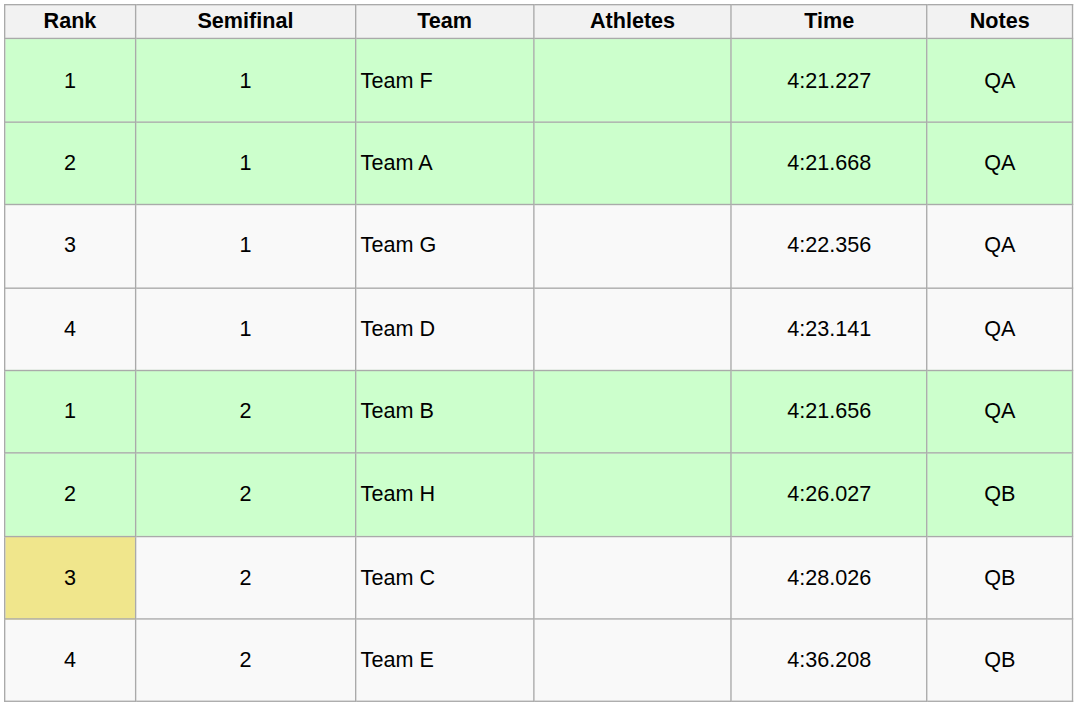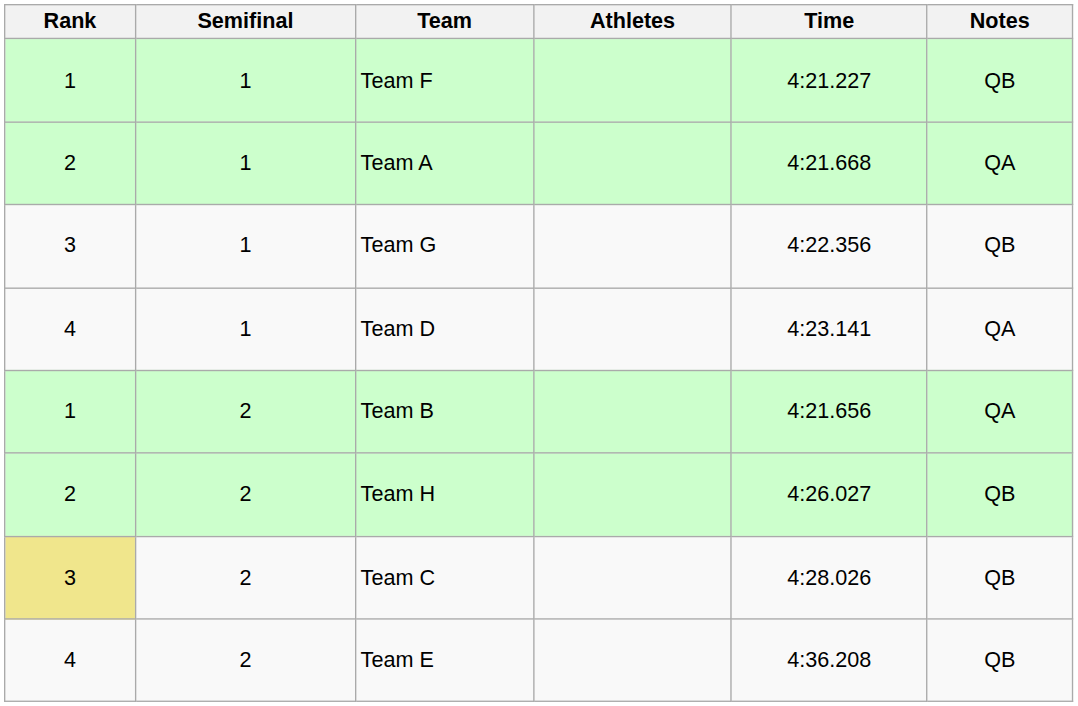 <table class="wikitable sortable" style="text-align:center" width=50%>
 <tr>
 <th>Rank</th>
 <th>Semifinal</th>
 <th>Team</th>
 <th>Athletes</th>
 <th>Time</th>
 <th>Notes</th>
 </tr>
 <tr bgcolor=ccffcc>
 <td>1</td>
 <td>1</td>
 <td align=left>Team F</td>
 <td align=left><br> <br> <br></td>
 <td>4:21.227</td>
-<td>QA</td>
+<td>QB</td>
 </tr>
 <tr bgcolor=ccffcc>
 <td>2</td>
 <td>1</td>
 <td align=left>Team A</td>
 <td align=left><br><br><br></td>
 <td>4:21.668</td>
 <td>QA</td>
 </tr>
 <tr>
 <td>3</td>
 <td>1</td>
 <td align=left>Team G</td>
 <td align=left><br><br><br></td>
 <td>4:22.356</td>
-<td>QA</td>
+<td>QB</td>
 </tr>
 <tr>
 <td>4</td>
 <td>1</td>
 <td align=left>Team D</td>
 <td align=left><br><br><br></td>
 <td>4:23.141</td>
 <td>QA</td>
 </tr>
 <tr bgcolor=ccffcc>
 <td>1</td>
 <td>2</td>
 <td align=left>Team B</td>
 <td align=left><br><br><br></td>
 <td>4:21.656</td>
 <td>QA</td>
 </tr>
 <tr bgcolor=ccffcc>
 <td>2</td>
 <td>2</td>
 <td align=left>Team H</td>
 <td align=left><br><br><br></td>
 <td>4:26.027</td>
 <td>QB</td>
 </tr>
 <tr>
 <td style="background: khaki;">3</td>
 <td>2</td>
 <td align=left>Team C</td>
 <td align=left><br><br><br></td>
 <td>4:28.026</td>
 <td>QB</td>
 </tr>
 <tr>
 <td>4</td>
 <td>2</td>
 <td align=left>Team E</td>
 <td align=left><br><br><br></td>
 <td>4:36.208</td>
 <td>QB</td>
 </tr>
 </table>
